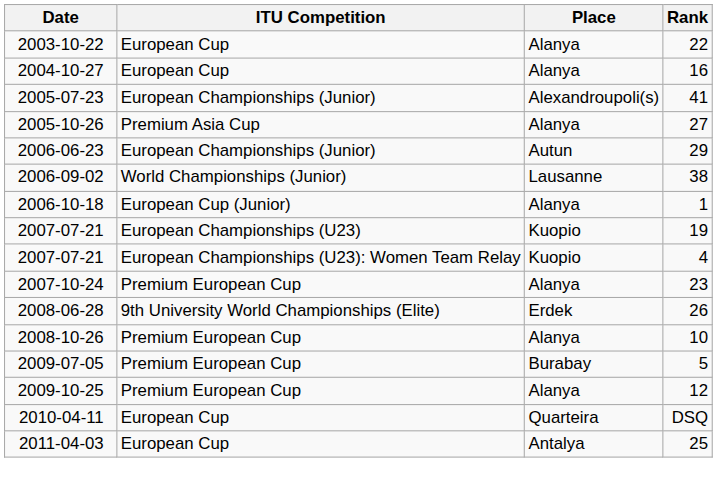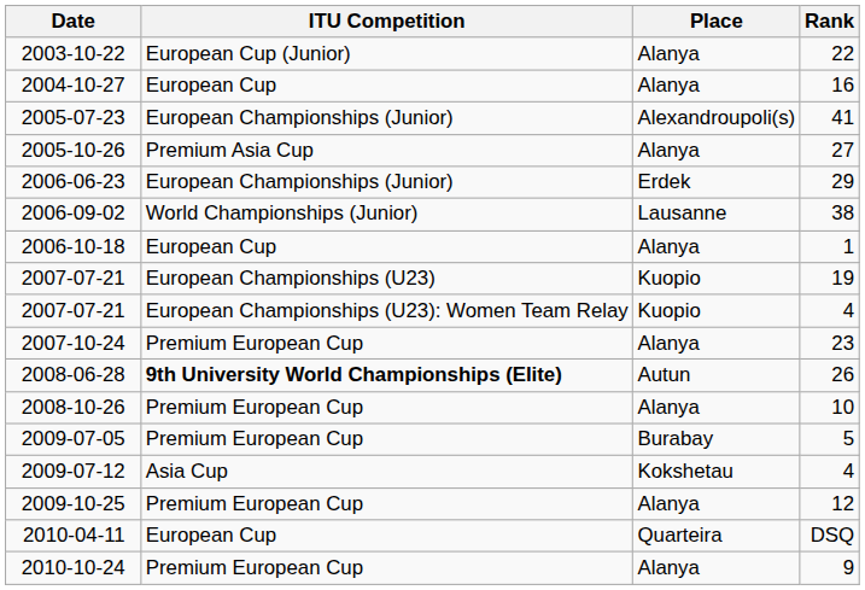 <table class="wikitable sortable">
 <tr>
 <th>Date</th>
 <th>ITU Competition</th>
 <th>Place</th>
 <th>Rank</th>
 </tr>
 <tr>
 <td style="text-align:right">  2003-10-22  </td>
-<td>European Cup</td>
+<td>European Cup (Junior)</td>
 <td>Alanya</td>
 <td style="text-align:right">22</td>
 </tr>
 <tr>
 <td style="text-align:right">  2004-10-27  </td>
 <td>European Cup</td>
 <td>Alanya</td>
 <td style="text-align:right">16</td>
 </tr>
 <tr>
 <td style="text-align:right">  2005-07-23  </td>
 <td>European Championships (Junior)</td>
 <td>Alexandroupoli(s)</td>
 <td style="text-align:right">41</td>
 </tr>
 <tr>
 <td style="text-align:right">  2005-10-26  </td>
 <td>Premium Asia Cup</td>
 <td>Alanya</td>
 <td style="text-align:right">27</td>
 </tr>
 <tr>
 <td style="text-align:right">  2006-06-23  </td>
 <td>European Championships (Junior)</td>
-<td>Autun</td>
+<td>Erdek</td>
 <td style="text-align:right">29</td>
 </tr>
 <tr>
 <td style="text-align:right">  2006-09-02  </td>
 <td>World Championships (Junior)</td>
 <td>Lausanne</td>
 <td style="text-align:right">38</td>
 </tr>
 <tr>
 <td style="text-align:right">  2006-10-18  </td>
-<td>European Cup (Junior)</td>
+<td>European Cup</td>
 <td>Alanya</td>
 <td style="text-align:right">1</td>
 </tr>
 <tr>
 <td style="text-align:right">  2007-07-21  </td>
 <td>European Championships (U23)</td>
 <td>Kuopio</td>
 <td style="text-align:right">19</td>
 </tr>
 <tr>
 <td style="text-align:right">  2007-07-21  </td>
 <td>European Championships (U23): Women Team Relay</td>
 <td>Kuopio</td>
 <td style="text-align:right">4</td>
 </tr>
 <tr>
 <td style="text-align:right">  2007-10-24  </td>
 <td>Premium European Cup</td>
 <td>Alanya</td>
 <td style="text-align:right">23</td>
 </tr>
 <tr>
 <td style="text-align:right">  2008-06-28  </td>
-<td>9th University World Championships (Elite)</td>
-<td>Erdek</td>
+<td><strong>9th University World Championships (Elite)</strong></td>
+<td>Autun</td>
 <td style="text-align:right">26</td>
 </tr>
 <tr>
 <td style="text-align:right">  2008-10-26  </td>
 <td>Premium European Cup</td>
 <td>Alanya</td>
 <td style="text-align:right">10</td>
 </tr>
 <tr>
 <td style="text-align:right">  2009-07-05  </td>
 <td>Premium European Cup</td>
 <td>Burabay</td>
 <td style="text-align:right">5</td>
 </tr>
 <tr>
+<td style="text-align:right">  2009-07-12  </td>
+<td>Asia Cup</td>
+<td>Kokshetau</td>
+<td style="text-align:right">4</td>
+</tr>
+<tr>
 <td style="text-align:right">  2009-10-25  </td>
 <td>Premium European Cup</td>
 <td>Alanya</td>
 <td style="text-align:right">12</td>
 </tr>
 <tr>
 <td style="text-align:right">  2010-04-11  </td>
 <td>European Cup</td>
 <td>Quarteira</td>
 <td style="text-align:right">DSQ</td>
 </tr>
 <tr>
-<td style="text-align:right">  2011-04-03  </td>
-<td>European Cup</td>
-<td>Antalya</td>
-<td style="text-align:right">25</td>
+<td style="text-align:right">  2010-10-24  </td>
+<td>Premium European Cup</td>
+<td>Alanya</td>
+<td style="text-align:right">9</td>
 </tr>
 </table>
